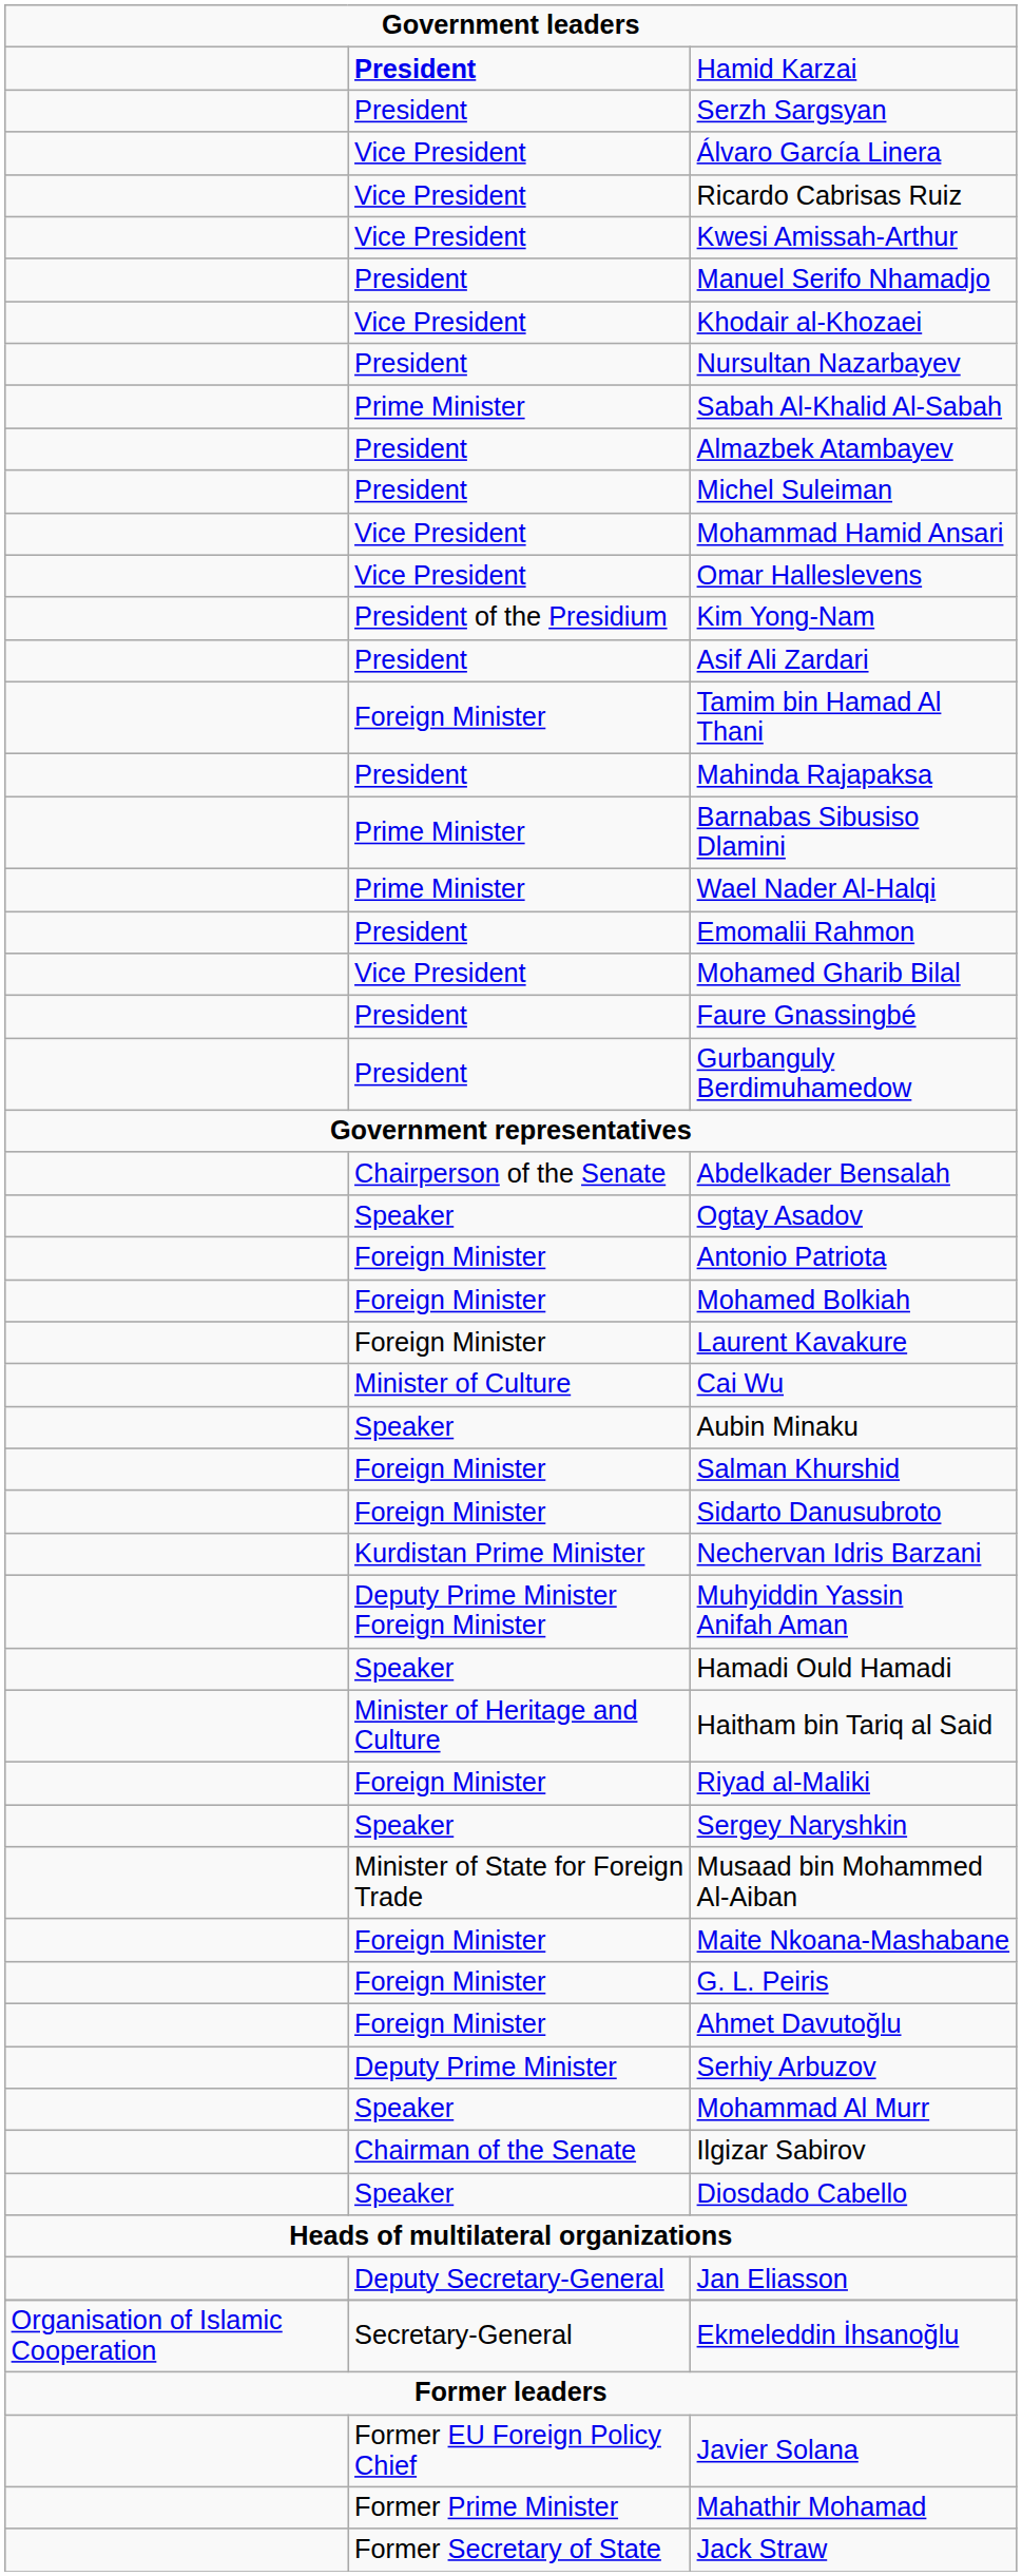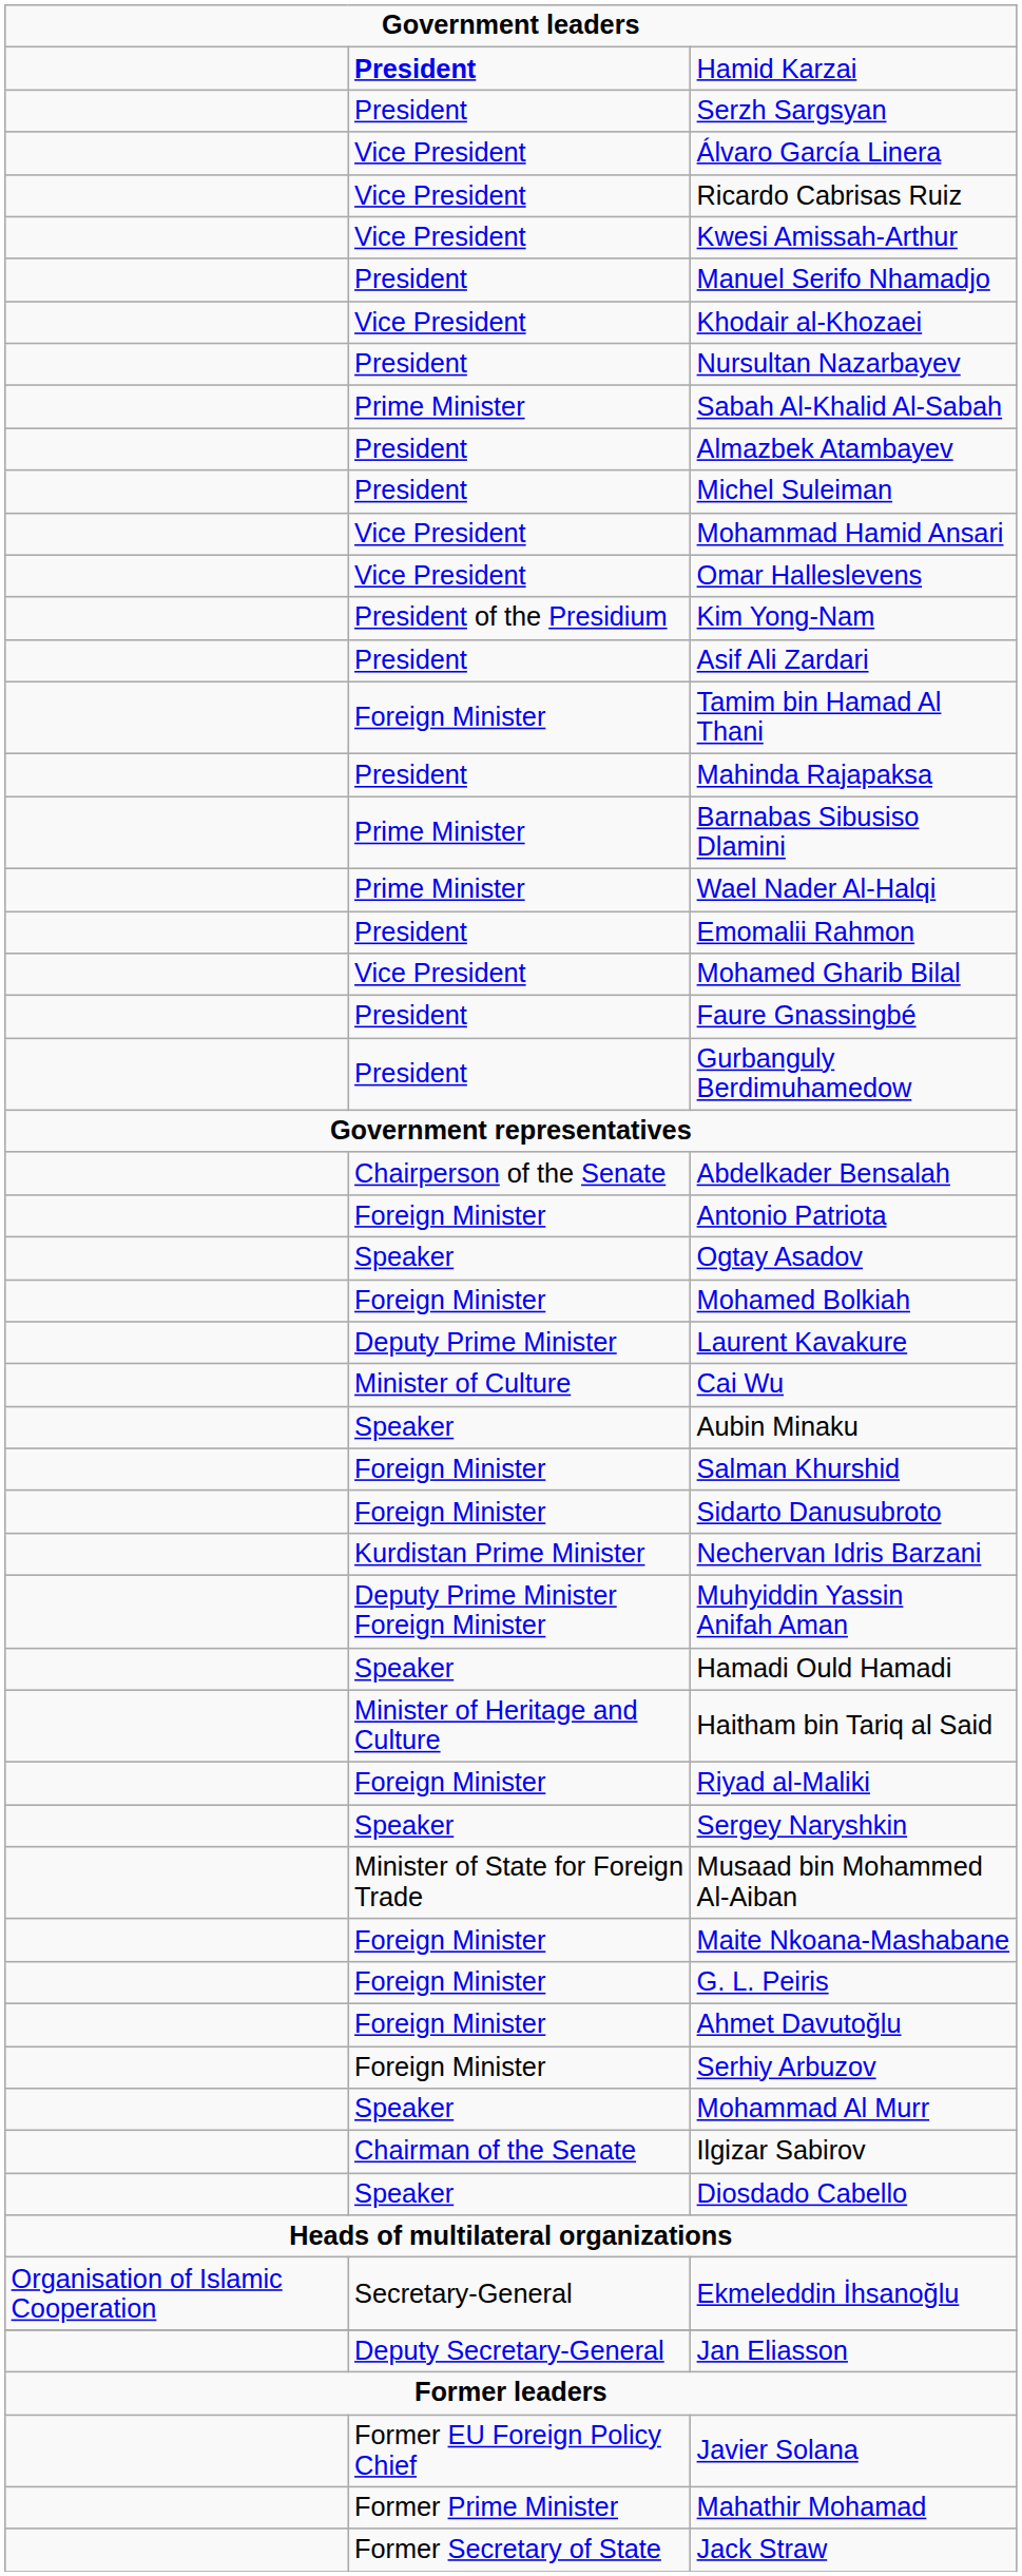 <table class="wikitable">
 <tr align=center>
 <td colspan="3"><strong>Government leaders</strong></td>
 </tr>
 <tr>
 <td style="width: 220px;"></td>
 <td style="width: 220px;"><strong><a href='#'>President</a></strong></td>
 <td style="width: 200px;"><a href='#'>Hamid Karzai</a></td>
 </tr>
 <tr>
 <td></td>
 <td><a href='#'>President</a></td>
 <td><a href='#'>Serzh Sargsyan</a></td>
 </tr>
 <tr>
 <td></td>
 <td><a href='#'>Vice President</a></td>
 <td><a href='#'>Álvaro García Linera</a></td>
 </tr>
 <tr>
 <td></td>
 <td><a href='#'>Vice President</a></td>
 <td>Ricardo Cabrisas Ruiz</td>
 </tr>
 <tr>
 <td></td>
 <td><a href='#'>Vice President</a></td>
 <td><a href='#'>Kwesi Amissah-Arthur</a></td>
 </tr>
 <tr>
 <td></td>
 <td><a href='#'>President</a></td>
 <td><a href='#'>Manuel Serifo Nhamadjo</a></td>
 </tr>
 <tr>
 <td></td>
 <td><a href='#'>Vice President</a></td>
 <td><a href='#'>Khodair al-Khozaei</a></td>
 </tr>
 <tr>
 <td></td>
 <td><a href='#'>President</a></td>
 <td><a href='#'>Nursultan Nazarbayev</a></td>
 </tr>
 <tr>
 <td></td>
 <td><a href='#'>Prime Minister</a></td>
 <td><a href='#'>Sabah Al-Khalid Al-Sabah</a></td>
 </tr>
 <tr>
 <td></td>
 <td><a href='#'>President</a></td>
 <td><a href='#'>Almazbek Atambayev</a></td>
 </tr>
 <tr>
 <td></td>
 <td><a href='#'>President</a></td>
 <td><a href='#'>Michel Suleiman</a></td>
 </tr>
 <tr>
 <td></td>
 <td><a href='#'>Vice President</a></td>
 <td><a href='#'>Mohammad Hamid Ansari</a></td>
 </tr>
 <tr>
 <td></td>
 <td><a href='#'>Vice President</a></td>
 <td><a href='#'>Omar Halleslevens</a></td>
 </tr>
 <tr>
 <td></td>
 <td><a href='#'>President</a> of the <a href='#'>Presidium</a></td>
 <td><a href='#'>Kim Yong-Nam</a></td>
 </tr>
 <tr>
 <td></td>
 <td><a href='#'>President</a></td>
 <td><a href='#'>Asif Ali Zardari</a></td>
 </tr>
 <tr>
 <td></td>
 <td><a href='#'>Foreign Minister</a></td>
 <td><a href='#'>Tamim bin Hamad Al Thani</a></td>
 </tr>
 <tr>
 <td></td>
 <td><a href='#'>President</a></td>
 <td><a href='#'>Mahinda Rajapaksa</a></td>
 </tr>
 <tr>
 <td></td>
 <td><a href='#'>Prime Minister</a></td>
 <td><a href='#'>Barnabas Sibusiso Dlamini</a></td>
 </tr>
 <tr>
 <td></td>
 <td><a href='#'>Prime Minister</a></td>
 <td><a href='#'>Wael Nader Al-Halqi</a></td>
 </tr>
 <tr>
 <td></td>
 <td><a href='#'>President</a></td>
 <td><a href='#'>Emomalii Rahmon</a></td>
 </tr>
 <tr>
 <td></td>
 <td><a href='#'>Vice President</a></td>
 <td><a href='#'>Mohamed Gharib Bilal</a></td>
 </tr>
 <tr>
 <td></td>
 <td><a href='#'>President</a></td>
 <td><a href='#'>Faure Gnassingbé</a></td>
 </tr>
 <tr>
 <td></td>
 <td><a href='#'>President</a></td>
 <td><a href='#'>Gurbanguly Berdimuhamedow</a></td>
 </tr>
 <tr align=center>
 <td colspan="3"><strong>Government representatives</strong></td>
 </tr>
 <tr>
 <td></td>
 <td><a href='#'>Chairperson</a> of the <a href='#'>Senate</a></td>
 <td><a href='#'>Abdelkader Bensalah</a></td>
 </tr>
 <tr>
 <td></td>
-<td><a href='#'>Speaker</a></td>
-<td><a href='#'>Ogtay Asadov</a></td>
+<td><a href='#'>Foreign Minister</a></td>
+<td><a href='#'>Antonio Patriota</a></td>
 </tr>
 <tr>
 <td></td>
-<td><a href='#'>Foreign Minister</a></td>
-<td><a href='#'>Antonio Patriota</a></td>
+<td><a href='#'>Speaker</a></td>
+<td><a href='#'>Ogtay Asadov</a></td>
 </tr>
 <tr>
 <td></td>
 <td><a href='#'>Foreign Minister</a></td>
 <td><a href='#'>Mohamed Bolkiah</a></td>
 </tr>
 <tr>
 <td></td>
-<td>Foreign Minister</td>
+<td><a href='#'>Deputy Prime Minister</a></td>
 <td><a href='#'>Laurent Kavakure</a></td>
 </tr>
 <tr>
 <td></td>
 <td><a href='#'>Minister of Culture</a></td>
 <td><a href='#'>Cai Wu</a></td>
 </tr>
 <tr>
 <td></td>
 <td><a href='#'>Speaker</a></td>
 <td>Aubin Minaku</td>
 </tr>
 <tr>
 <td></td>
 <td><a href='#'>Foreign Minister</a></td>
 <td><a href='#'>Salman Khurshid</a></td>
 </tr>
 <tr>
 <td></td>
 <td><a href='#'>Foreign Minister</a></td>
 <td><a href='#'>Sidarto Danusubroto</a></td>
 </tr>
 <tr>
 <td></td>
 <td><a href='#'>Kurdistan Prime Minister</a></td>
 <td><a href='#'>Nechervan Idris Barzani</a></td>
 </tr>
 <tr>
 <td></td>
 <td><a href='#'>Deputy Prime Minister</a> <br> <a href='#'>Foreign Minister</a></td>
 <td><a href='#'>Muhyiddin Yassin</a> <br> <a href='#'>Anifah Aman</a></td>
 </tr>
 <tr>
 <td></td>
 <td><a href='#'>Speaker</a></td>
 <td>Hamadi Ould Hamadi</td>
 </tr>
 <tr>
 <td></td>
 <td><a href='#'>Minister of Heritage and Culture</a></td>
 <td>Haitham bin Tariq al Said</td>
 </tr>
 <tr>
 <td></td>
 <td><a href='#'>Foreign Minister</a></td>
 <td><a href='#'>Riyad al-Maliki</a></td>
 </tr>
 <tr>
 <td></td>
 <td><a href='#'>Speaker</a></td>
 <td><a href='#'>Sergey Naryshkin</a></td>
 </tr>
 <tr>
 <td></td>
 <td>Minister of State for Foreign Trade</td>
 <td>Musaad bin Mohammed Al-Aiban</td>
 </tr>
 <tr>
 <td></td>
 <td><a href='#'>Foreign Minister</a></td>
 <td><a href='#'>Maite Nkoana-Mashabane</a></td>
 </tr>
 <tr>
 <td></td>
 <td><a href='#'>Foreign Minister</a></td>
 <td><a href='#'>G. L. Peiris</a></td>
 </tr>
 <tr>
 <td></td>
 <td><a href='#'>Foreign Minister</a></td>
 <td><a href='#'>Ahmet Davutoğlu</a></td>
 </tr>
 <tr>
 <td></td>
-<td><a href='#'>Deputy Prime Minister</a></td>
+<td>Foreign Minister</td>
 <td><a href='#'>Serhiy Arbuzov</a></td>
 </tr>
 <tr>
 <td></td>
 <td><a href='#'>Speaker</a></td>
 <td><a href='#'>Mohammad Al Murr</a></td>
 </tr>
 <tr>
 <td></td>
 <td><a href='#'>Chairman of the Senate</a></td>
 <td>Ilgizar Sabirov</td>
 </tr>
 <tr>
 <td></td>
 <td><a href='#'>Speaker</a></td>
 <td><a href='#'>Diosdado Cabello</a></td>
 </tr>
 <tr align=center>
 <td colspan="3"><strong>Heads of multilateral organizations</strong></td>
 </tr>
 <tr>
-<td></td>
-<td><a href='#'>Deputy Secretary-General</a></td>
-<td><a href='#'>Jan Eliasson</a></td>
+<td><a href='#'>Organisation of Islamic Cooperation</a></td>
+<td>Secretary-General</td>
+<td><a href='#'>Ekmeleddin İhsanoğlu</a></td>
 </tr>
 <tr>
 </tr>
 <tr>
-<td><a href='#'>Organisation of Islamic Cooperation</a></td>
-<td>Secretary-General</td>
-<td><a href='#'>Ekmeleddin İhsanoğlu</a></td>
+<td></td>
+<td><a href='#'>Deputy Secretary-General</a></td>
+<td><a href='#'>Jan Eliasson</a></td>
 </tr>
 <tr align=center>
 <td colspan="3"><strong>Former leaders</strong></td>
 </tr>
 <tr>
 <td></td>
 <td>Former <a href='#'>EU Foreign Policy Chief</a></td>
 <td><a href='#'>Javier Solana</a></td>
 </tr>
 <tr>
 <td></td>
 <td>Former <a href='#'>Prime Minister</a></td>
 <td><a href='#'>Mahathir Mohamad</a></td>
 </tr>
 <tr>
 <td></td>
 <td>Former <a href='#'>Secretary of State</a></td>
 <td><a href='#'>Jack Straw</a></td>
 </tr>
 </table>
